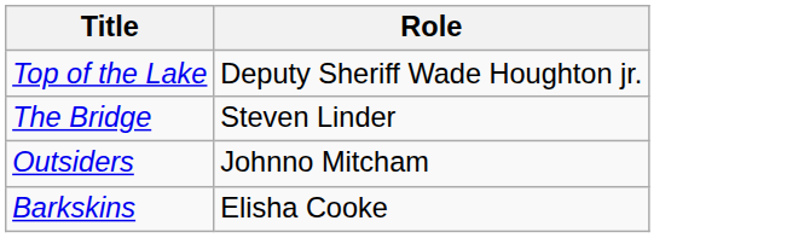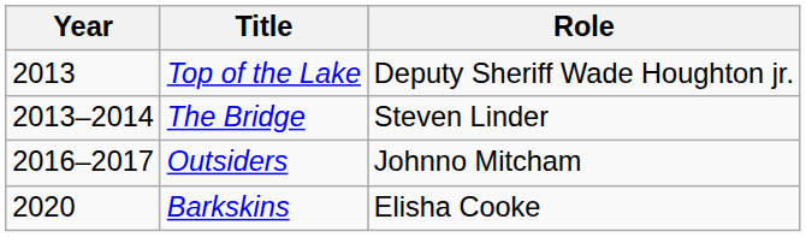 <table class="wikitable sortable">
 <tr>
+<th>Year</th>
 <th>Title</th>
 <th>Role</th>
 </tr>
 <tr>
+<td>2013</td>
 <td><em><a href='#'>Top of the Lake</a></em></td>
 <td>Deputy Sheriff Wade Houghton jr.</td>
 </tr>
 <tr>
+<td>2013–2014</td>
 <td><em><a href='#'>The Bridge</a></em></td>
 <td>Steven Linder</td>
 </tr>
 <tr>
+<td>2016–2017</td>
 <td><em><a href='#'>Outsiders</a></em></td>
 <td>Johnno Mitcham</td>
 </tr>
 <tr>
+<td>2020</td>
 <td><em><a href='#'>Barkskins</a></em></td>
 <td>Elisha Cooke</td>
 </tr>
 </table>
